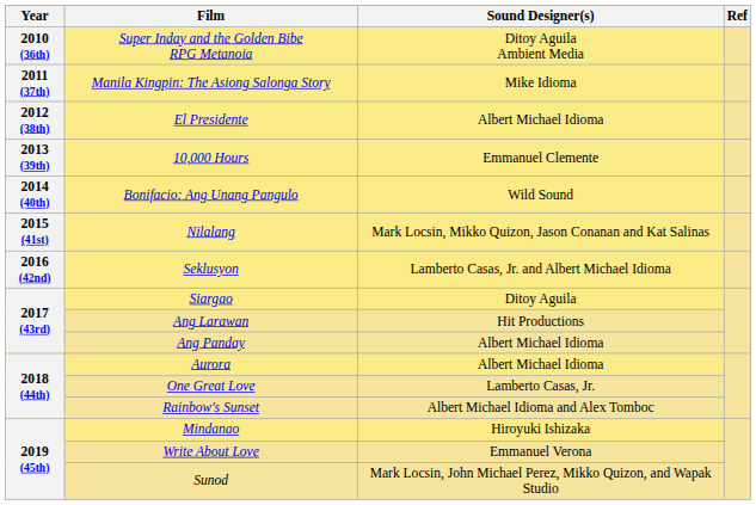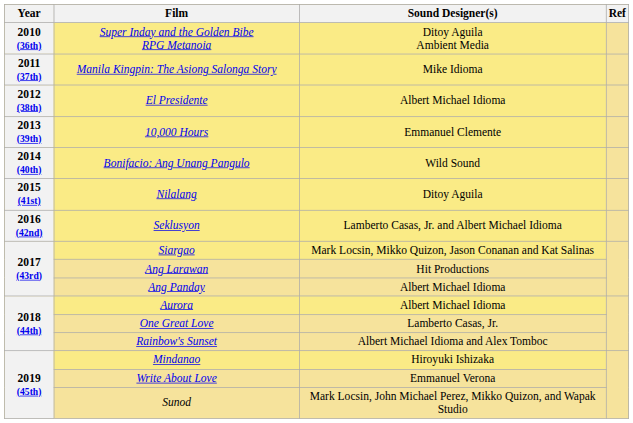 <table class="wikitable" rowspan=2 style="text-align: center; background: #f6e39c">
 <tr style="background:#bebebe;">
 <th scope="col" style="width:8%;">Year</th>
 <th scope="col" style="width:40%;">Film</th>
 <th scope="col" style="width:50%;">Sound Designer(s)</th>
 <th scope="col" style="width:2%;">Ref</th>
 </tr>
 <tr>
 <th scope="row" style="text-align:center">2010 <br><small><a href='#'>(36th)</a> </small></th>
 <td style="background:#FAEB86"><em><a href='#'>Super Inday and the Golden Bibe</a></em> <br> <em><a href='#'>RPG Metanoia</a></em></td>
 <td style="background:#FAEB86">Ditoy Aguila  <br>Ambient Media</td>
 <td></td>
 </tr>
 <tr>
 <th scope="row" style="text-align:center">2011 <br><small><a href='#'>(37th)</a> </small></th>
 <td style="background:#FAEB86"><em><a href='#'>Manila Kingpin: The Asiong Salonga Story</a></em></td>
 <td style="background:#FAEB86">Mike Idioma</td>
 <td></td>
 </tr>
 <tr>
 <th scope="row" style="text-align:center">2012 <br><small><a href='#'>(38th)</a> </small></th>
 <td style="background:#FAEB86"><em><a href='#'>El Presidente</a></em></td>
 <td style="background:#FAEB86">Albert Michael Idioma</td>
 <td></td>
 </tr>
 <tr>
 <th scope="row" style="text-align:center">2013 <br><small><a href='#'>(39th)</a> </small></th>
 <td style="background:#FAEB86"><em><a href='#'>10,000 Hours</a></em></td>
 <td style="background:#FAEB86">Emmanuel Clemente</td>
 <td></td>
 </tr>
 <tr>
 <th scope="row" style="text-align:center">2014 <br><small><a href='#'>(40th)</a> </small></th>
 <td style="background:#FAEB86"><em><a href='#'>Bonifacio: Ang Unang Pangulo</a></em></td>
 <td style="background:#FAEB86">Wild Sound</td>
 <td></td>
 </tr>
 <tr>
 <th scope="row" style="text-align:center">2015 <br><small><a href='#'>(41st)</a> </small></th>
 <td style="background:#FAEB86"><em><a href='#'>Nilalang</a></em></td>
-<td style="background:#FAEB86">Mark Locsin, Mikko Quizon, Jason Conanan and Kat Salinas</td>
+<td style="background:#FAEB86">Ditoy Aguila</td>
 <td></td>
 </tr>
 <tr>
 <th scope="row" style="text-align:center">2016<br><small><a href='#'>(42nd)</a> </small></th>
 <td style="background:#FAEB86"><em><a href='#'>Seklusyon</a></em></td>
 <td style="background:#FAEB86">Lamberto Casas, Jr. and Albert Michael Idioma</td>
 <td></td>
 </tr>
 <tr>
 <th scope="row" style="text-align:center" rowspan=3>2017<br><small><a href='#'>(43rd)</a> </small></th>
 <td style="background:#FAEB86"><em><a href='#'>Siargao</a></em></td>
-<td style="background:#FAEB86">Ditoy Aguila</td>
+<td style="background:#FAEB86">Mark Locsin, Mikko Quizon, Jason Conanan and Kat Salinas</td>
 <td rowspan=3></td>
 </tr>
 <tr>
 <td><em><a href='#'>Ang Larawan</a></em></td>
 <td>Hit Productions</td>
 </tr>
 <tr>
 <td><em><a href='#'>Ang Panday</a></em></td>
 <td>Albert Michael Idioma</td>
 </tr>
 <tr>
 <th scope="row" style="text-align:center" rowspan=3>2018<br><small><a href='#'>(44th)</a> </small></th>
 <td style="background:#FAEB86"><em><a href='#'>Aurora</a></em></td>
 <td style="background:#FAEB86">Albert Michael Idioma</td>
 <td rowspan=3></td>
 </tr>
 <tr>
 <td><em><a href='#'>One Great Love</a></em></td>
 <td>Lamberto Casas, Jr.</td>
 </tr>
 <tr>
 <td><em><a href='#'>Rainbow's Sunset</a></em></td>
 <td>Albert Michael Idioma and Alex Tomboc</td>
 </tr>
 <tr>
 <th scope="row" style="text-align:center" rowspan=3>2019<br><small><a href='#'>(45th)</a> </small></th>
 <td style="background:#FAEB86"><em><a href='#'>Mindanao</a></em></td>
 <td style="background:#FAEB86">Hiroyuki Ishizaka</td>
 <td rowspan=3></td>
 </tr>
 <tr>
 <td><em><a href='#'>Write About Love</a></em></td>
 <td>Emmanuel Verona</td>
 </tr>
 <tr>
 <td><em>Sunod</em></td>
 <td>Mark Locsin, John Michael Perez, Mikko Quizon, and Wapak Studio</td>
 </tr>
 </table>
